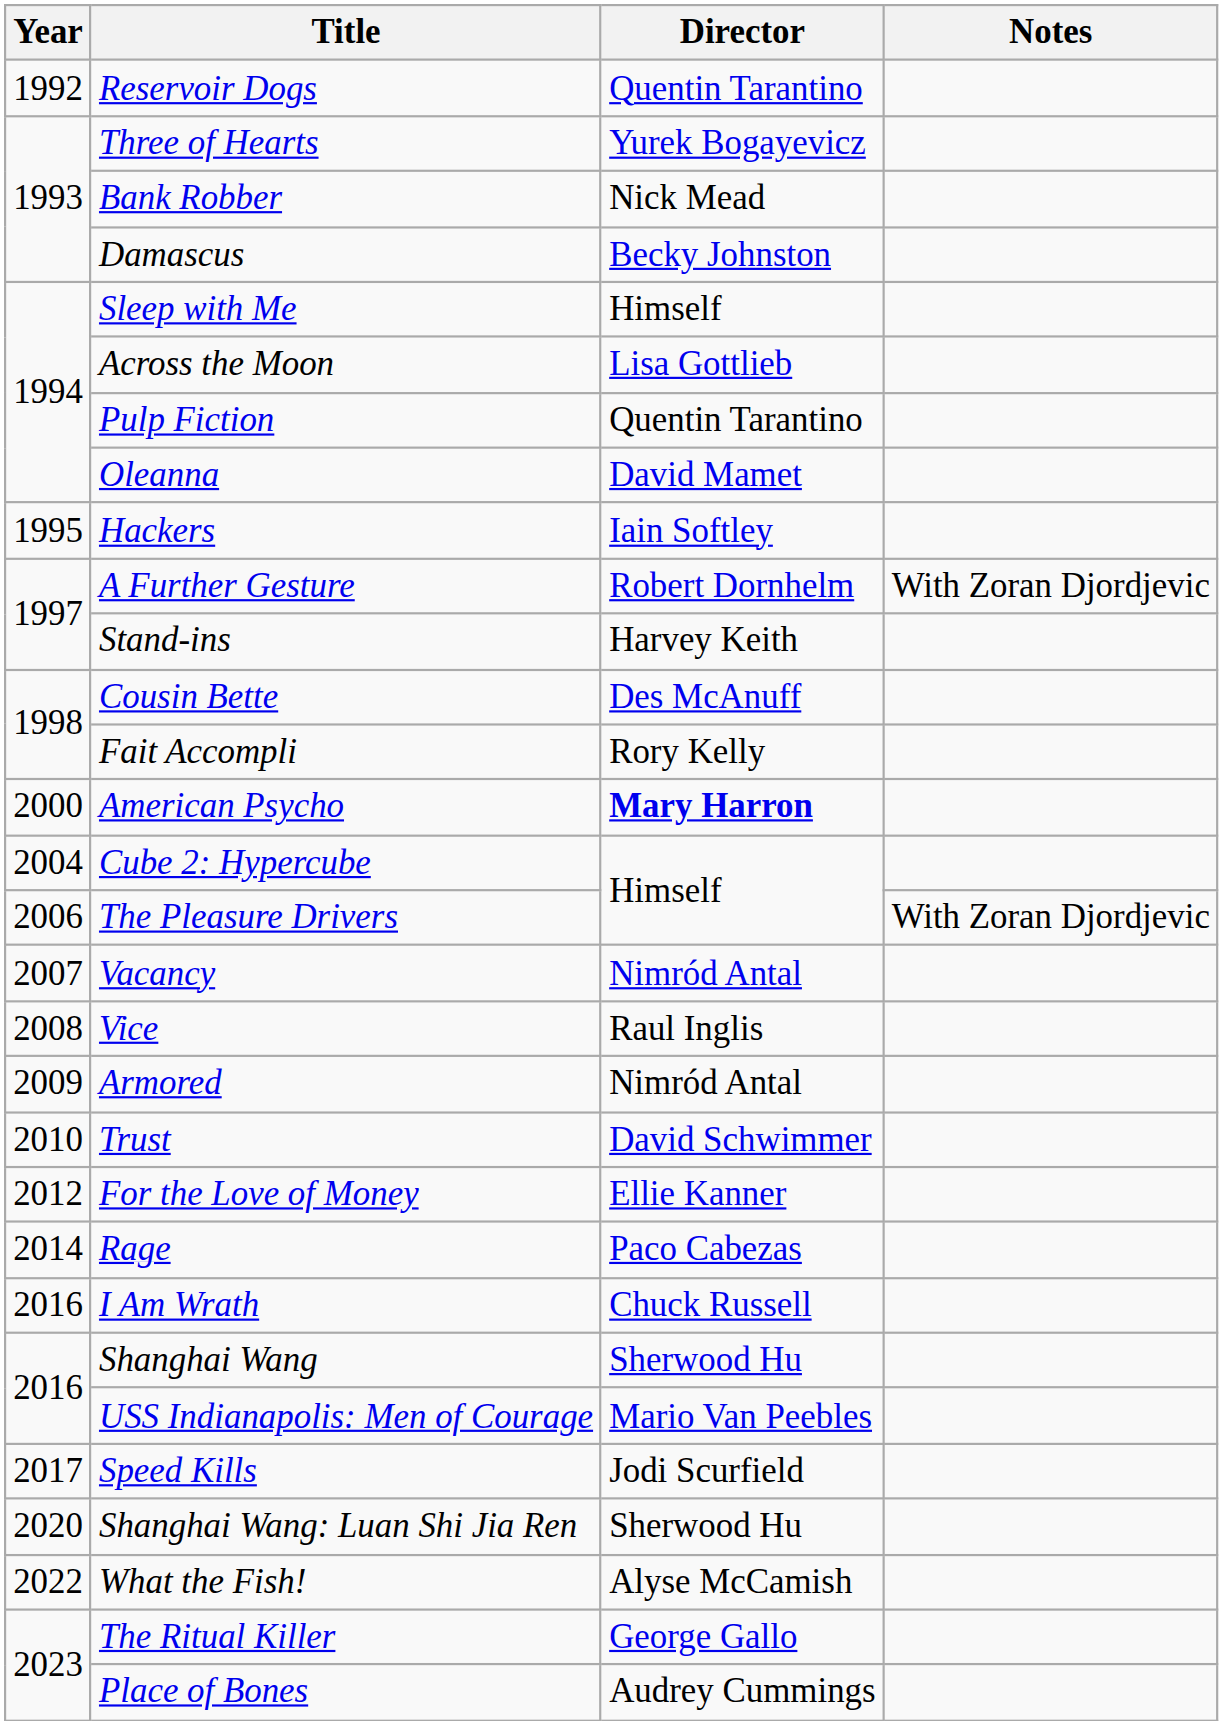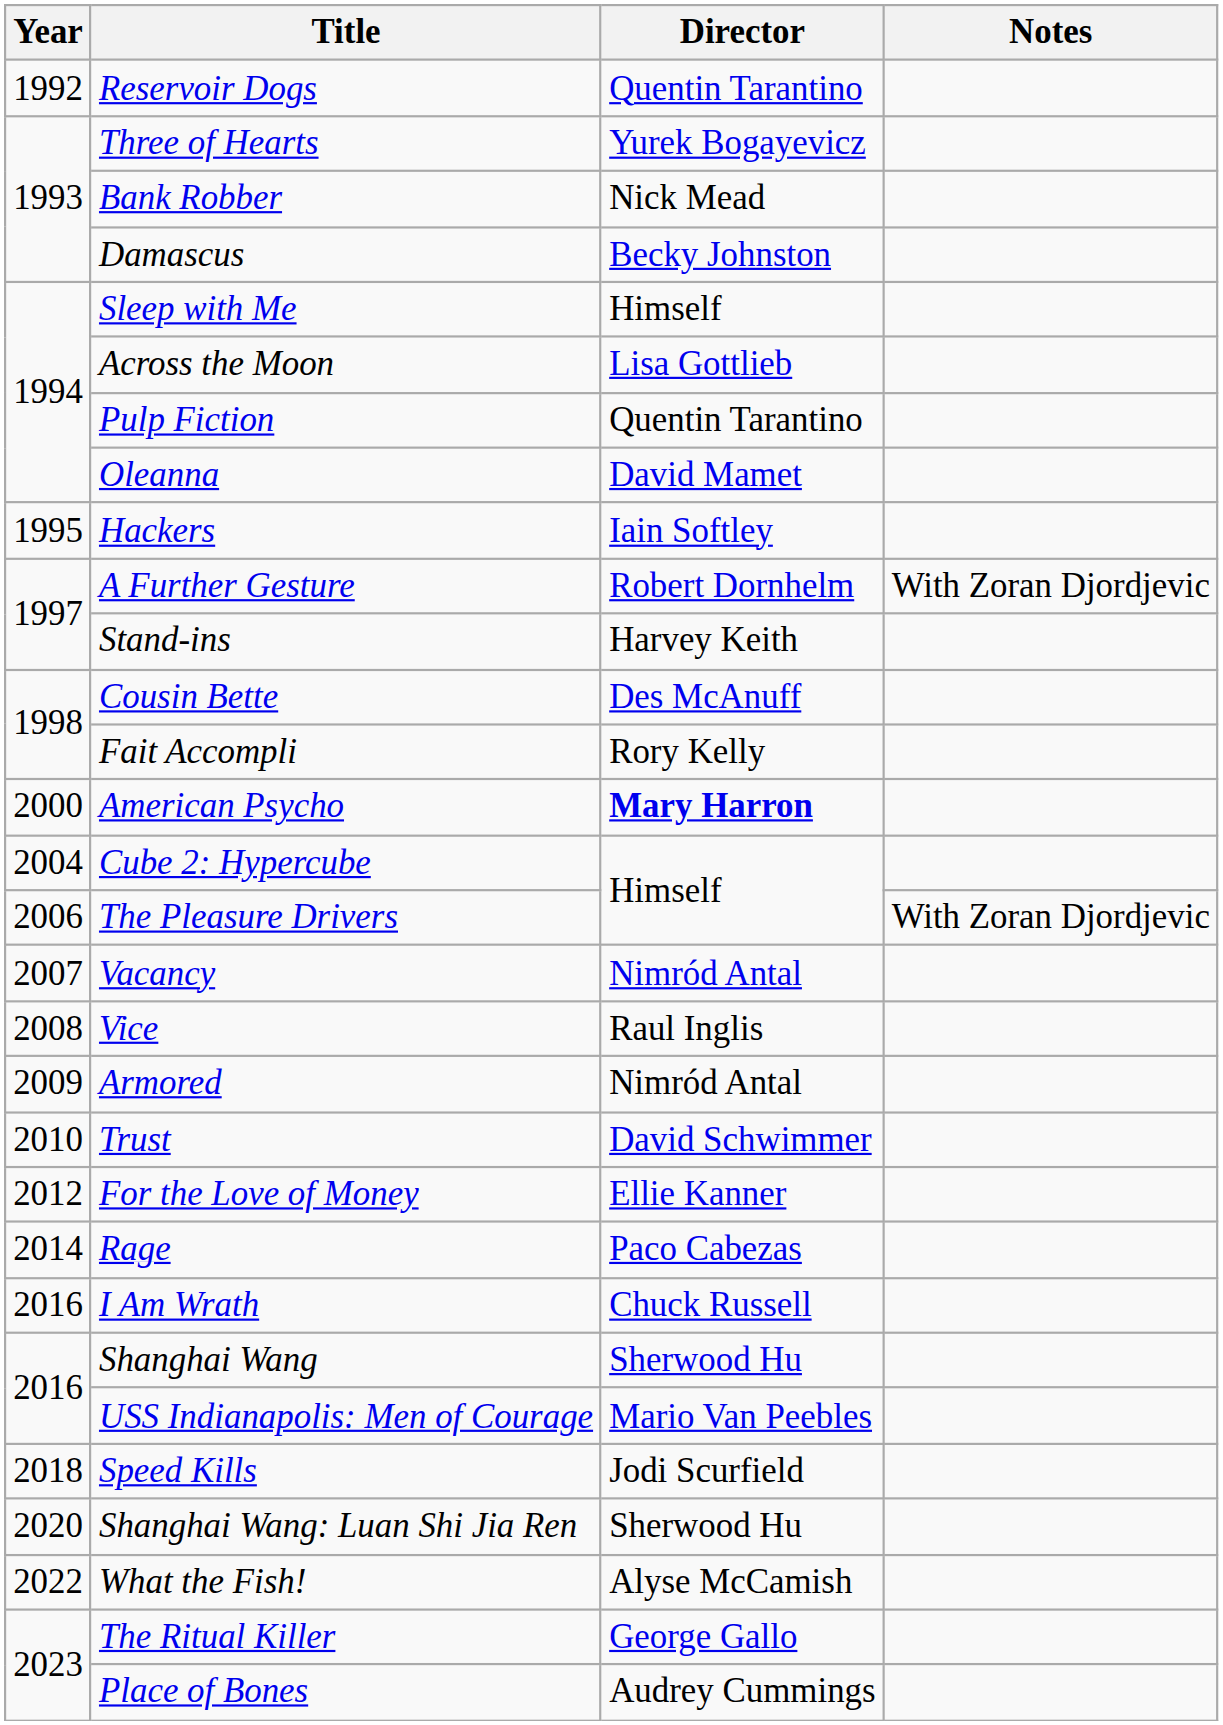 <table class="wikitable">
 <tr>
 <th>Year</th>
 <th>Title</th>
 <th>Director</th>
 <th>Notes</th>
 </tr>
 <tr>
 <td>1992</td>
 <td><em><a href='#'>Reservoir Dogs</a></em></td>
 <td><a href='#'>Quentin Tarantino</a></td>
 <td></td>
 </tr>
 <tr>
 <td rowspan=3>1993</td>
 <td><em><a href='#'>Three of Hearts</a></em></td>
 <td><a href='#'>Yurek Bogayevicz</a></td>
 <td></td>
 </tr>
 <tr>
 <td><em><a href='#'>Bank Robber</a></em></td>
 <td>Nick Mead</td>
 <td></td>
 </tr>
 <tr>
 <td><em>Damascus</em></td>
 <td><a href='#'>Becky Johnston</a></td>
 <td></td>
 </tr>
 <tr>
 <td rowspan=4>1994</td>
 <td><em><a href='#'>Sleep with Me</a></em></td>
 <td>Himself</td>
 <td></td>
 </tr>
 <tr>
 <td><em>Across the Moon</em></td>
 <td><a href='#'>Lisa Gottlieb</a></td>
 <td></td>
 </tr>
 <tr>
 <td><em><a href='#'>Pulp Fiction</a></em></td>
 <td>Quentin Tarantino</td>
 <td></td>
 </tr>
 <tr>
 <td><em><a href='#'>Oleanna</a></em></td>
 <td><a href='#'>David Mamet</a></td>
 <td></td>
 </tr>
 <tr>
 <td>1995</td>
 <td><em><a href='#'>Hackers</a></em></td>
 <td><a href='#'>Iain Softley</a></td>
 <td></td>
 </tr>
 <tr>
 <td rowspan=2>1997</td>
 <td><em><a href='#'>A Further Gesture</a></em></td>
 <td><a href='#'>Robert Dornhelm</a></td>
 <td>With Zoran Djordjevic</td>
 </tr>
 <tr>
 <td><em>Stand-ins</em></td>
 <td>Harvey Keith</td>
 <td></td>
 </tr>
 <tr>
 <td rowspan=2>1998</td>
 <td><em><a href='#'>Cousin Bette</a></em></td>
 <td><a href='#'>Des McAnuff</a></td>
 <td></td>
 </tr>
 <tr>
 <td><em>Fait Accompli</em></td>
 <td>Rory Kelly</td>
 <td></td>
 </tr>
 <tr>
 <td>2000</td>
 <td><em><a href='#'>American Psycho</a></em></td>
 <td><strong><a href='#'>Mary Harron</a></strong></td>
 <td></td>
 </tr>
 <tr>
 <td>2004</td>
 <td><em><a href='#'>Cube 2: Hypercube</a></em></td>
 <td rowspan=2>Himself</td>
 <td></td>
 </tr>
 <tr>
 <td>2006</td>
 <td><em><a href='#'>The Pleasure Drivers</a></em></td>
 <td>With Zoran Djordjevic</td>
 </tr>
 <tr>
 <td>2007</td>
 <td><em><a href='#'>Vacancy</a></em></td>
 <td><a href='#'>Nimród Antal</a></td>
 <td></td>
 </tr>
 <tr>
 <td>2008</td>
 <td><em><a href='#'>Vice</a></em></td>
 <td>Raul Inglis</td>
 <td></td>
 </tr>
 <tr>
 <td>2009</td>
 <td><em><a href='#'>Armored</a></em></td>
 <td>Nimród Antal</td>
 <td></td>
 </tr>
 <tr>
 <td>2010</td>
 <td><em><a href='#'>Trust</a></em></td>
 <td><a href='#'>David Schwimmer</a></td>
 <td></td>
 </tr>
 <tr>
 <td>2012</td>
 <td><em><a href='#'>For the Love of Money</a></em></td>
 <td><a href='#'>Ellie Kanner</a></td>
 <td></td>
 </tr>
 <tr>
 <td>2014</td>
 <td><em><a href='#'>Rage</a></em></td>
 <td><a href='#'>Paco Cabezas</a></td>
 <td></td>
 </tr>
 <tr>
 <td>2016</td>
 <td><em><a href='#'>I Am Wrath</a></em></td>
 <td><a href='#'>Chuck Russell</a></td>
 <td></td>
 </tr>
 <tr>
 <td rowspan=2>2016</td>
 <td><em>Shanghai Wang</em></td>
 <td><a href='#'>Sherwood Hu</a></td>
 <td></td>
 </tr>
 <tr>
 <td><em><a href='#'>USS Indianapolis: Men of Courage</a></em></td>
 <td><a href='#'>Mario Van Peebles</a></td>
 <td></td>
 </tr>
 <tr>
-<td>2017</td>
+<td>2018</td>
 <td><em><a href='#'>Speed Kills</a></em></td>
 <td>Jodi Scurfield</td>
 <td></td>
 </tr>
 <tr>
 <td>2020</td>
 <td><em>Shanghai Wang: Luan Shi Jia Ren</em></td>
 <td>Sherwood Hu</td>
 <td></td>
 </tr>
 <tr>
 <td>2022</td>
 <td><em>What the Fish!</em></td>
 <td>Alyse McCamish</td>
 <td></td>
 </tr>
 <tr>
 <td rowspan=2>2023</td>
 <td><em><a href='#'>The Ritual Killer</a></em></td>
 <td><a href='#'>George Gallo</a></td>
 <td></td>
 </tr>
 <tr>
 <td><em><a href='#'>Place of Bones</a></em></td>
 <td>Audrey Cummings</td>
 <td></td>
 </tr>
 </table>
